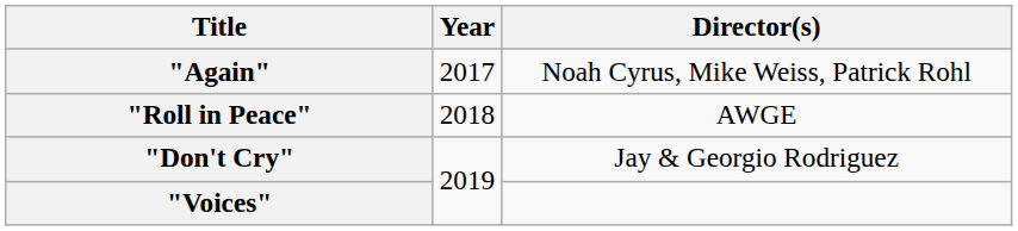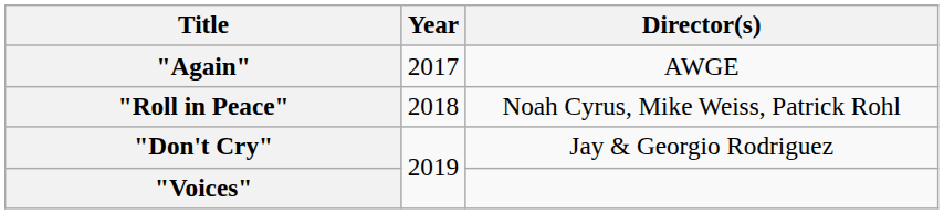 <table class="wikitable plainrowheaders" style="text-align:center;">
 <tr>
 <th scope="col" style="width:15em;">Title</th>
 <th scope="col" style="width:1em;">Year</th>
 <th scope="col" style="width:18em;">Director(s)</th>
 </tr>
 <tr>
 <th scope="row">"Again"<br></th>
 <td>2017</td>
-<td>Noah Cyrus, Mike Weiss, Patrick Rohl</td>
+<td>AWGE</td>
 </tr>
 <tr>
 <th scope="row">"Roll in Peace"<br></th>
 <td>2018</td>
-<td>AWGE</td>
+<td>Noah Cyrus, Mike Weiss, Patrick Rohl</td>
 </tr>
 <tr>
 <th scope="row">"Don't Cry"<br></th>
 <td rowspan="2">2019</td>
 <td>Jay & Georgio Rodriguez</td>
 </tr>
 <tr>
 <th scope="row">"Voices"<br></th>
 <td></td>
 </tr>
 </table>
